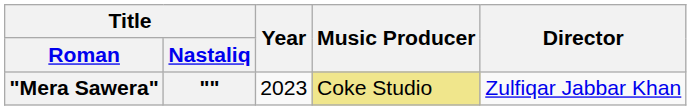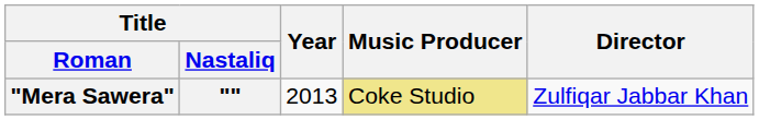 <table class="wikitable plainrowheaders">
 <tr>
 <th colspan="2">Title</th>
 <th rowspan="2">Year</th>
 <th rowspan="2">Music Producer</th>
 <th rowspan="2">Director</th>
 </tr>
 <tr>
 <th><a href='#'>Roman</a></th>
 <th><a href='#'>Nastaliq</a></th>
 </tr>
 <tr>
 <th scope="row">"Mera Sawera"</th>
 <th>""</th>
-<td>2023</td>
+<td>2013</td>
 <td style="background: khaki;">Coke Studio</td>
 <td><a href='#'>Zulfiqar Jabbar Khan</a></td>
 </tr>
 </table>
